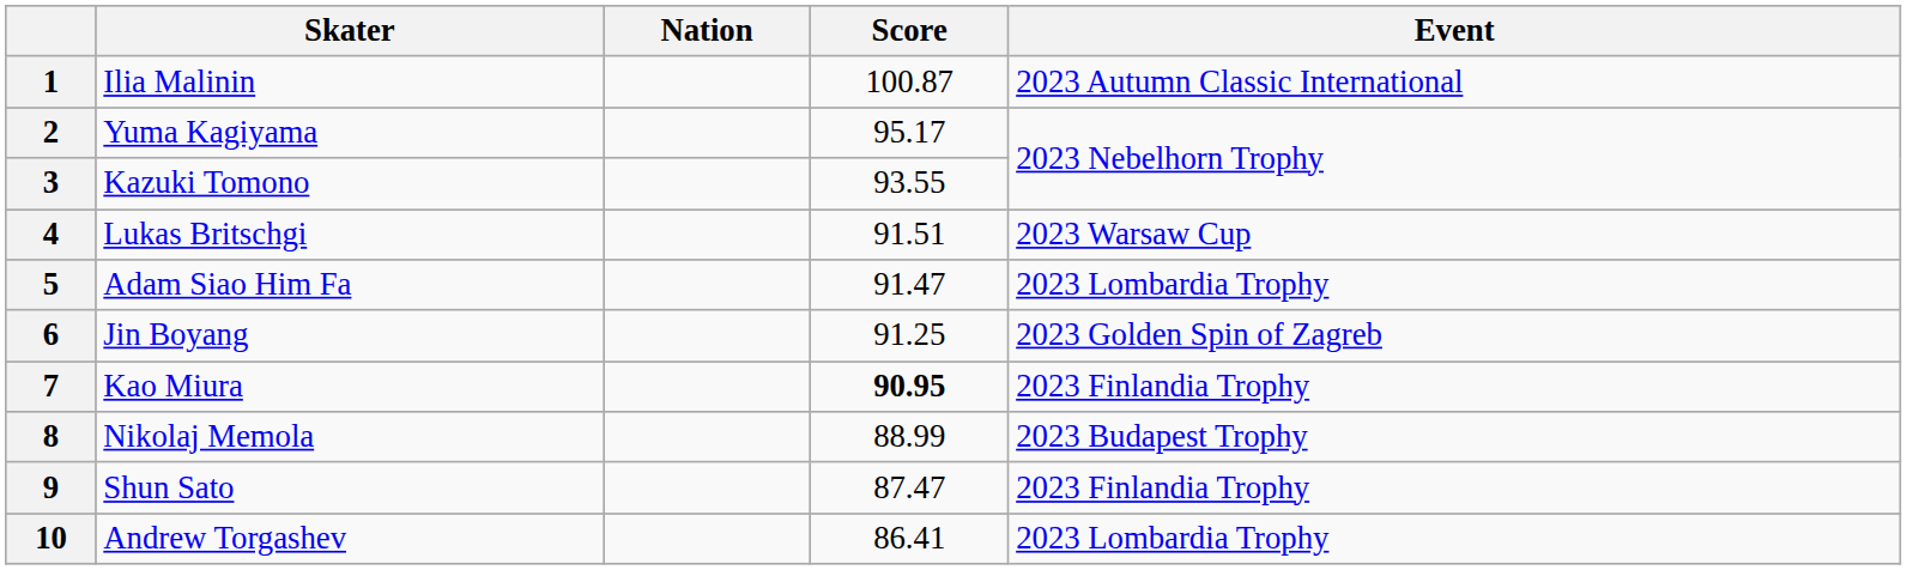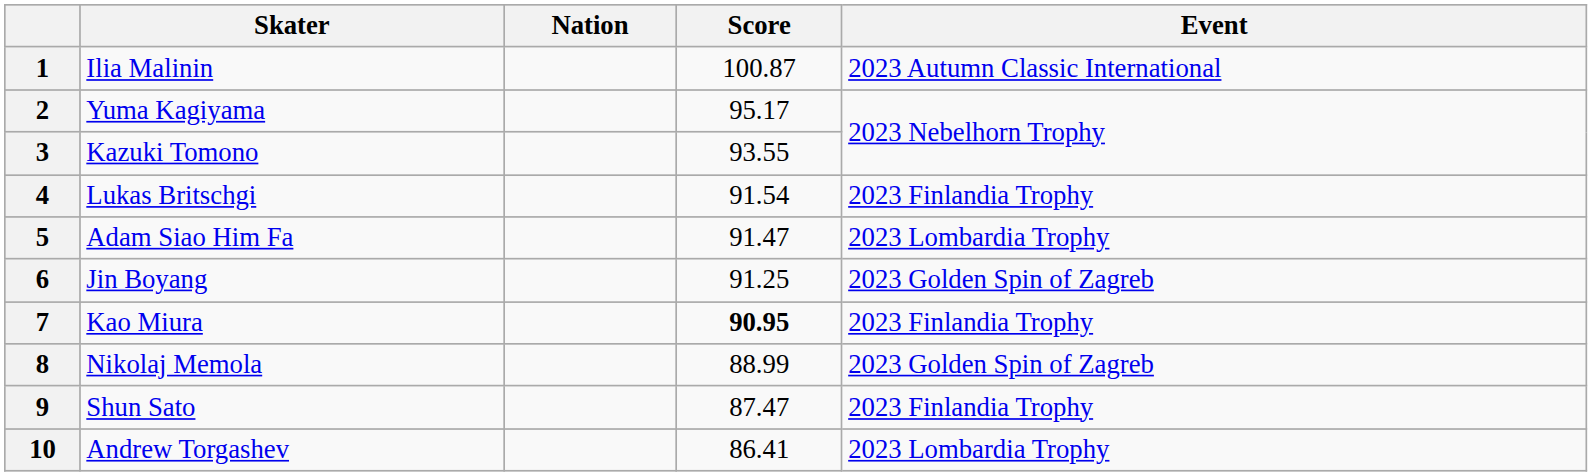 <table class="wikitable sortable" style="text-align:left; width:75%">
 <tr>
 <th scope="col"></th>
 <th scope="col">Skater</th>
 <th scope="col">Nation</th>
 <th scope="col">Score</th>
 <th scope="col">Event</th>
 </tr>
 <tr>
 <th scope="row">1</th>
 <td><a href='#'>Ilia Malinin</a></td>
 <td></td>
 <td style="text-align:center;">100.87</td>
 <td><a href='#'>2023 Autumn Classic International</a></td>
 </tr>
 <tr>
 <th scope="row">2</th>
 <td><a href='#'>Yuma Kagiyama</a></td>
 <td></td>
 <td style="text-align:center;">95.17</td>
 <td rowspan="2"><a href='#'>2023 Nebelhorn Trophy</a></td>
 </tr>
 <tr>
 <th scope="row">3</th>
 <td><a href='#'>Kazuki Tomono</a></td>
 <td></td>
 <td style="text-align:center;">93.55</td>
 </tr>
 <tr>
 <th scope="row">4</th>
 <td><a href='#'>Lukas Britschgi</a></td>
 <td></td>
-<td style="text-align:center;">91.51</td>
-<td><a href='#'>2023 Warsaw Cup</a></td>
+<td style="text-align:center;">91.54</td>
+<td><a href='#'>2023 Finlandia Trophy</a></td>
 </tr>
 <tr>
 <th scope="row">5</th>
 <td><a href='#'>Adam Siao Him Fa</a></td>
 <td></td>
 <td style="text-align:center;">91.47</td>
 <td><a href='#'>2023 Lombardia Trophy</a></td>
 </tr>
 <tr>
 <th scope="row">6</th>
 <td><a href='#'>Jin Boyang</a></td>
 <td></td>
 <td style="text-align:center;">91.25</td>
 <td><a href='#'>2023 Golden Spin of Zagreb</a></td>
 </tr>
 <tr>
 <th scope="row">7</th>
 <td><a href='#'>Kao Miura</a></td>
 <td></td>
 <td style="text-align:center;"><strong>90.95</strong></td>
 <td><a href='#'>2023 Finlandia Trophy</a></td>
 </tr>
 <tr>
 <th scope="row">8</th>
 <td><a href='#'>Nikolaj Memola</a></td>
 <td></td>
 <td style="text-align:center;">88.99</td>
-<td><a href='#'>2023 Budapest Trophy</a></td>
+<td><a href='#'>2023 Golden Spin of Zagreb</a></td>
 </tr>
 <tr>
 <th scope="row">9</th>
 <td><a href='#'>Shun Sato</a></td>
 <td></td>
 <td style="text-align:center;">87.47</td>
 <td><a href='#'>2023 Finlandia Trophy</a></td>
 </tr>
 <tr>
 <th scope="row">10</th>
 <td><a href='#'>Andrew Torgashev</a></td>
 <td></td>
 <td style="text-align:center;">86.41</td>
 <td><a href='#'>2023 Lombardia Trophy</a></td>
 </tr>
 </table>
